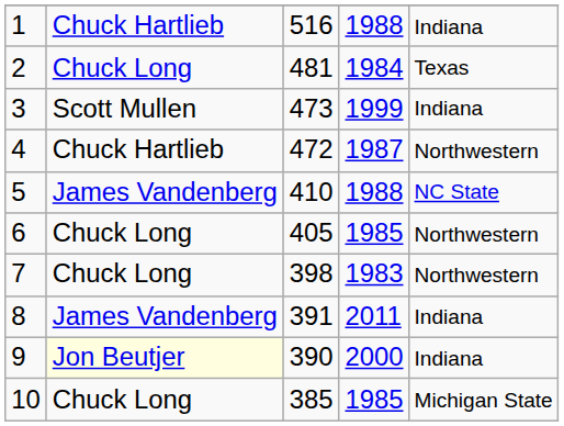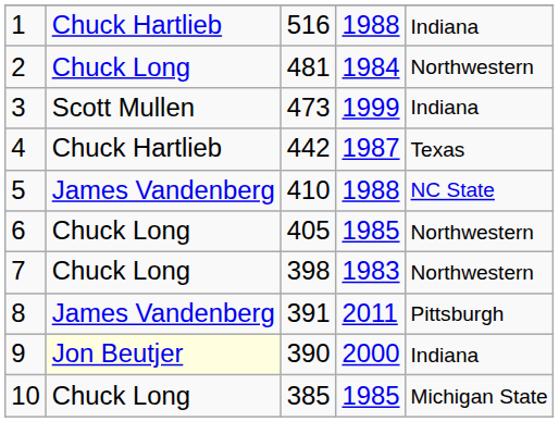 <table class="wikitable">
 <tr>
 </tr>
 <tr>
 <td>1</td>
 <td><a href='#'>Chuck Hartlieb</a></td>
 <td><abbr>516</abbr></td>
 <td><a href='#'>1988</a></td>
 <td style="font-size:80%;">Indiana</td>
 </tr>
 <tr>
 <td>2</td>
 <td><a href='#'>Chuck Long</a></td>
 <td><abbr>481</abbr></td>
 <td><a href='#'>1984</a></td>
-<td style="font-size:80%;">Texas</td>
+<td style="font-size:80%;">Northwestern</td>
 </tr>
 <tr>
 <td>3</td>
 <td>Scott Mullen</td>
 <td><abbr>473</abbr></td>
 <td><a href='#'>1999</a></td>
 <td style="font-size:80%;">Indiana</td>
 </tr>
 <tr>
 <td>4</td>
 <td>Chuck Hartlieb</td>
-<td><abbr>472</abbr></td>
+<td><abbr>442</abbr></td>
 <td><a href='#'>1987</a></td>
-<td style="font-size:80%;">Northwestern</td>
+<td style="font-size:80%;">Texas</td>
 </tr>
 <tr>
 <td>5</td>
 <td><a href='#'>James Vandenberg</a></td>
 <td><abbr>410</abbr></td>
 <td><a href='#'>1988</a></td>
 <td style="font-size:80%;"><a href='#'>NC State</a></td>
 </tr>
 <tr>
 <td>6</td>
 <td>Chuck Long</td>
 <td><abbr>405</abbr></td>
 <td><a href='#'>1985</a></td>
 <td style="font-size:80%;">Northwestern</td>
 </tr>
 <tr>
 <td>7</td>
 <td>Chuck Long</td>
 <td><abbr>398</abbr></td>
 <td><a href='#'>1983</a></td>
 <td style="font-size:80%;">Northwestern</td>
 </tr>
 <tr>
 <td>8</td>
 <td><a href='#'>James Vandenberg</a></td>
 <td><abbr>391</abbr></td>
 <td><a href='#'>2011</a></td>
-<td style="font-size:80%;">Indiana</td>
+<td style="font-size:80%;">Pittsburgh</td>
 </tr>
 <tr>
 <td>9</td>
 <td style="background: lightyellow;"><a href='#'>Jon Beutjer</a></td>
 <td><abbr>390</abbr></td>
 <td><a href='#'>2000</a></td>
 <td style="font-size:80%;">Indiana</td>
 </tr>
 <tr>
 <td>10</td>
 <td>Chuck Long</td>
 <td><abbr>385</abbr></td>
 <td><a href='#'>1985</a></td>
 <td style="font-size:80%;">Michigan State</td>
 </tr>
 </table>
